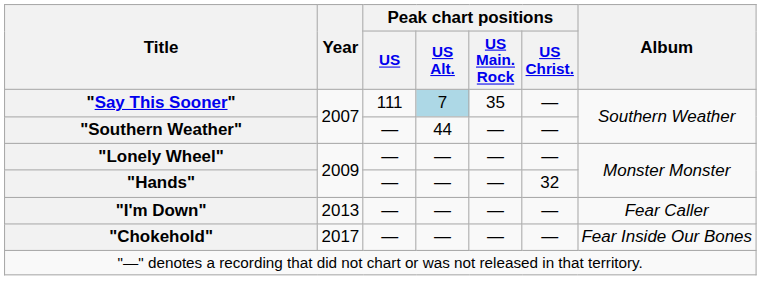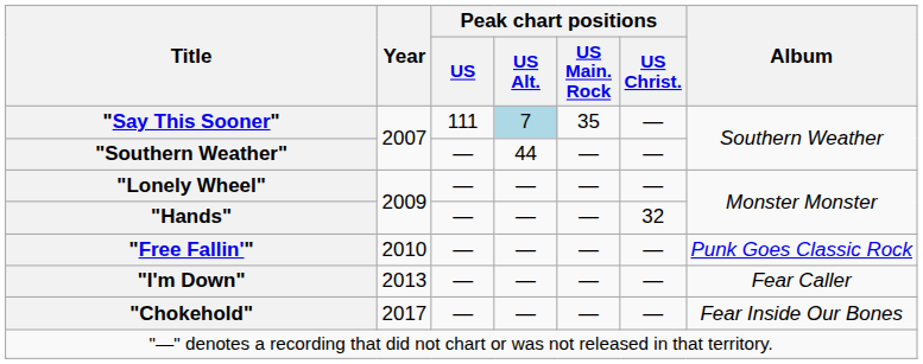 <table class="wikitable plainrowheaders" style="text-align:center;">
 <tr>
 <th scope="col" rowspan="2" style="width:18em;">Title</th>
 <th scope="col" rowspan="2">Year</th>
 <th scope="col" colspan="4">Peak chart positions</th>
 <th scope="col" rowspan="2">Album</th>
 </tr>
 <tr>
 <th scope="col" style="width:3em;font-size:90%;"><a href='#'>US</a></th>
 <th scope="col" style="width:3em;font-size:90%;"><a href='#'>US Alt.</a><br></th>
 <th scope="col" style="width:3em;font-size:90%;"><a href='#'>US Main. Rock</a><br></th>
 <th scope="col" style="width:3em;font-size:90%;"><a href='#'>US Christ.</a><br></th>
 </tr>
 <tr>
 <th scope="row">"<a href='#'>Say This Sooner</a>"</th>
 <td rowspan="2">2007</td>
 <td>111</td>
 <td style="background: lightblue;">7</td>
 <td>35</td>
 <td>—</td>
 <td rowspan="2"><em>Southern Weather</em></td>
 </tr>
 <tr>
 <th scope="row">"Southern Weather"</th>
 <td>—</td>
 <td>44</td>
 <td>—</td>
 <td>—</td>
 </tr>
 <tr>
 <th scope="row">"Lonely Wheel"</th>
 <td rowspan="2">2009</td>
 <td>—</td>
 <td>—</td>
 <td>—</td>
 <td>—</td>
 <td rowspan="2"><em>Monster Monster</em></td>
 </tr>
 <tr>
 <th scope="row">"Hands"</th>
 <td>—</td>
 <td>—</td>
 <td>—</td>
 <td>32</td>
 </tr>
 <tr>
+<th scope="row">"<a href='#'>Free Fallin'</a>"</th>
+<td>2010</td>
+<td>—</td>
+<td>—</td>
+<td>—</td>
+<td>—</td>
+<td><em><a href='#'>Punk Goes Classic Rock</a></em></td>
+</tr>
+<tr>
 <th scope="row">"I'm Down"</th>
 <td>2013</td>
 <td>—</td>
 <td>—</td>
 <td>—</td>
 <td>—</td>
 <td><em>Fear Caller</em></td>
 </tr>
 <tr>
 <th scope="row">"Chokehold"</th>
 <td>2017</td>
 <td>—</td>
 <td>—</td>
 <td>—</td>
 <td>—</td>
 <td><em>Fear Inside Our Bones</em></td>
 </tr>
 <tr>
 <td colspan="7" style="font-size:90%">"—" denotes a recording that did not chart or was not released in that territory.</td>
 </tr>
 </table>
